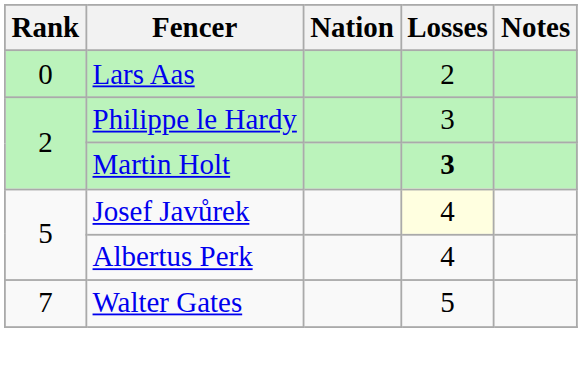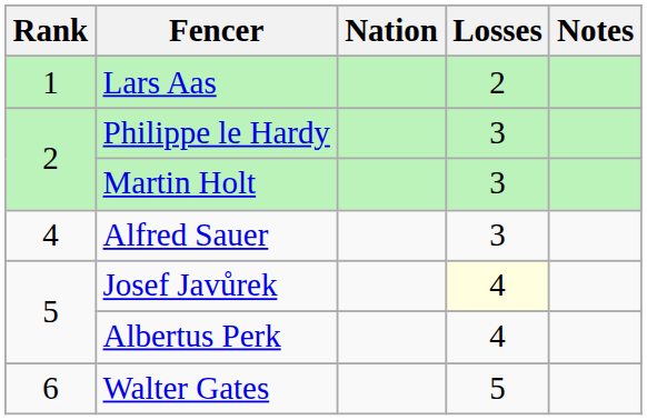 <table class="wikitable sortable" style="text-align:center">
 <tr>
 <th>Rank</th>
 <th>Fencer</th>
 <th>Nation</th>
 <th>Losses</th>
 <th>Notes</th>
 </tr>
 <tr bgcolor=bbf3bb>
-<td>0</td>
+<td>1</td>
 <td align=left><a href='#'>Lars Aas</a></td>
 <td align=left></td>
 <td>2</td>
 <td></td>
 </tr>
 <tr bgcolor=bbf3bb>
 <td rowspan=2>2</td>
 <td align=left><a href='#'>Philippe le Hardy</a></td>
 <td align=left></td>
 <td>3</td>
 <td></td>
 </tr>
 <tr bgcolor=bbf3bb>
 <td align=left><a href='#'>Martin Holt</a></td>
 <td align=left></td>
-<td><strong>3</strong></td>
+<td>3</td>
+<td></td>
+</tr>
+<tr>
+<td>4</td>
+<td align=left><a href='#'>Alfred Sauer</a></td>
+<td align=left></td>
+<td>3</td>
 <td></td>
 </tr>
 <tr>
 <td rowspan=2>5</td>
 <td align=left><a href='#'>Josef Javůrek</a></td>
 <td align=left></td>
 <td style="background: lightyellow;">4</td>
 <td></td>
 </tr>
 <tr>
 <td align=left><a href='#'>Albertus Perk</a></td>
 <td align=left></td>
 <td>4</td>
 <td></td>
 </tr>
 <tr>
-<td>7</td>
+<td>6</td>
 <td align=left><a href='#'>Walter Gates</a></td>
 <td align=left></td>
 <td>5</td>
 <td></td>
 </tr>
 </table>
